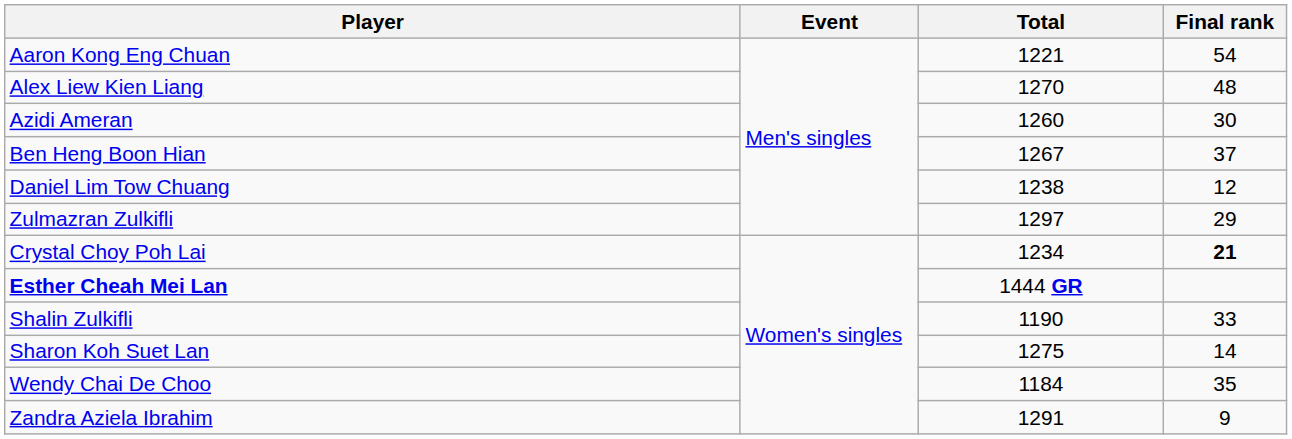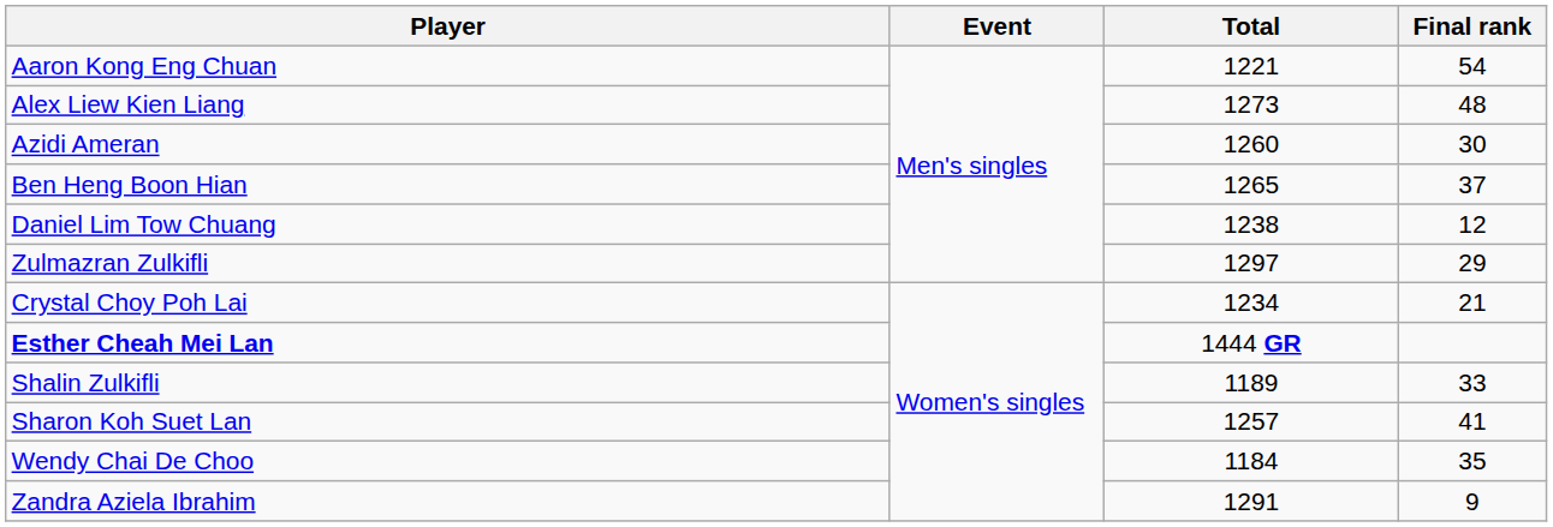 <table class="wikitable" width="70%" style="text-align:center; font-size:90%">
 <tr>
 <th width="30%">Player</th>
 <th width="7%">Event</th>
 <th width="10%">Total</th>
 <th width="5%">Final rank</th>
 </tr>
 <tr>
 <td align=left><a href='#'>Aaron Kong Eng Chuan</a></td>
 <td rowspan="6" align="left"><a href='#'>Men's singles</a></td>
 <td>1221</td>
 <td>54</td>
 </tr>
 <tr>
 <td align=left><a href='#'>Alex Liew Kien Liang</a></td>
-<td>1270</td>
+<td>1273</td>
 <td>48</td>
 </tr>
 <tr>
 <td align=left><a href='#'>Azidi Ameran</a></td>
 <td>1260</td>
 <td>30</td>
 </tr>
 <tr>
 <td align=left><a href='#'>Ben Heng Boon Hian</a></td>
-<td>1267</td>
+<td>1265</td>
 <td>37</td>
 </tr>
 <tr>
 <td align=left><a href='#'>Daniel Lim Tow Chuang</a></td>
 <td>1238</td>
 <td>12</td>
 </tr>
 <tr>
 <td align=left><a href='#'>Zulmazran Zulkifli</a></td>
 <td>1297</td>
 <td>29</td>
 </tr>
 <tr>
 <td align=left><a href='#'>Crystal Choy Poh Lai</a></td>
 <td rowspan="6" align="left"><a href='#'>Women's singles</a></td>
 <td>1234</td>
-<td><strong>21</strong></td>
+<td>21</td>
 </tr>
 <tr>
 <td align=left><strong><a href='#'>Esther Cheah Mei Lan</a></strong></td>
 <td>1444 <strong><a href='#'>GR</a></strong></td>
 <td></td>
 </tr>
 <tr>
 <td align=left><a href='#'>Shalin Zulkifli</a></td>
-<td>1190</td>
+<td>1189</td>
 <td>33</td>
 </tr>
 <tr>
 <td align=left><a href='#'>Sharon Koh Suet Lan</a></td>
-<td>1275</td>
-<td>14</td>
+<td>1257</td>
+<td>41</td>
 </tr>
 <tr>
 <td align=left><a href='#'>Wendy Chai De Choo</a></td>
 <td>1184</td>
 <td>35</td>
 </tr>
 <tr>
 <td align=left><a href='#'>Zandra Aziela Ibrahim</a></td>
 <td>1291</td>
 <td>9</td>
 </tr>
 </table>
